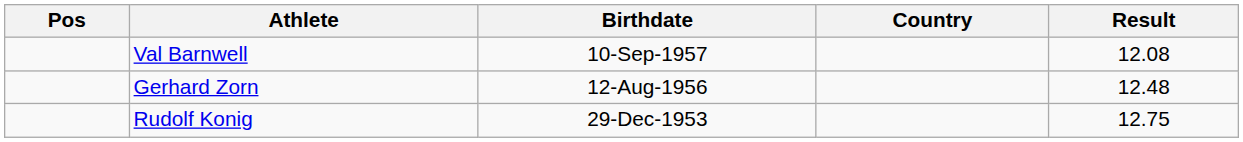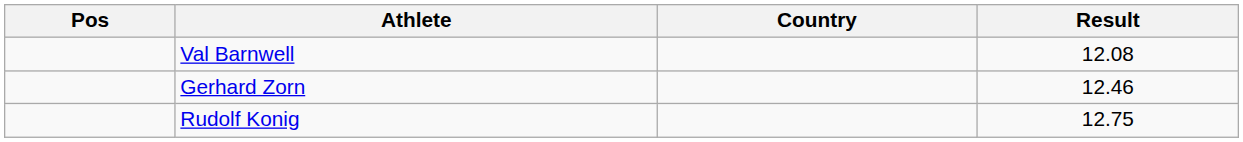 <table class="wikitable"  style="text-align:center; width:60%;">
 <tr>
 <th>Pos</th>
 <th>Athlete</th>
-<th>Birthdate</th>
 <th>Country</th>
 <th>Result</th>
 </tr>
 <tr>
 <td align=center></td>
 <td align=left><a href='#'>Val Barnwell</a></td>
-<td>10-Sep-1957</td>
 <td align=left></td>
 <td>12.08</td>
 </tr>
 <tr>
 <td align=center></td>
 <td align=left><a href='#'>Gerhard Zorn</a></td>
-<td>12-Aug-1956</td>
 <td align=left></td>
-<td>12.48</td>
+<td>12.46</td>
 </tr>
 <tr>
 <td align=center></td>
 <td align=left><a href='#'>Rudolf Konig</a></td>
-<td>29-Dec-1953</td>
 <td align=left></td>
 <td>12.75</td>
 </tr>
 </table>
